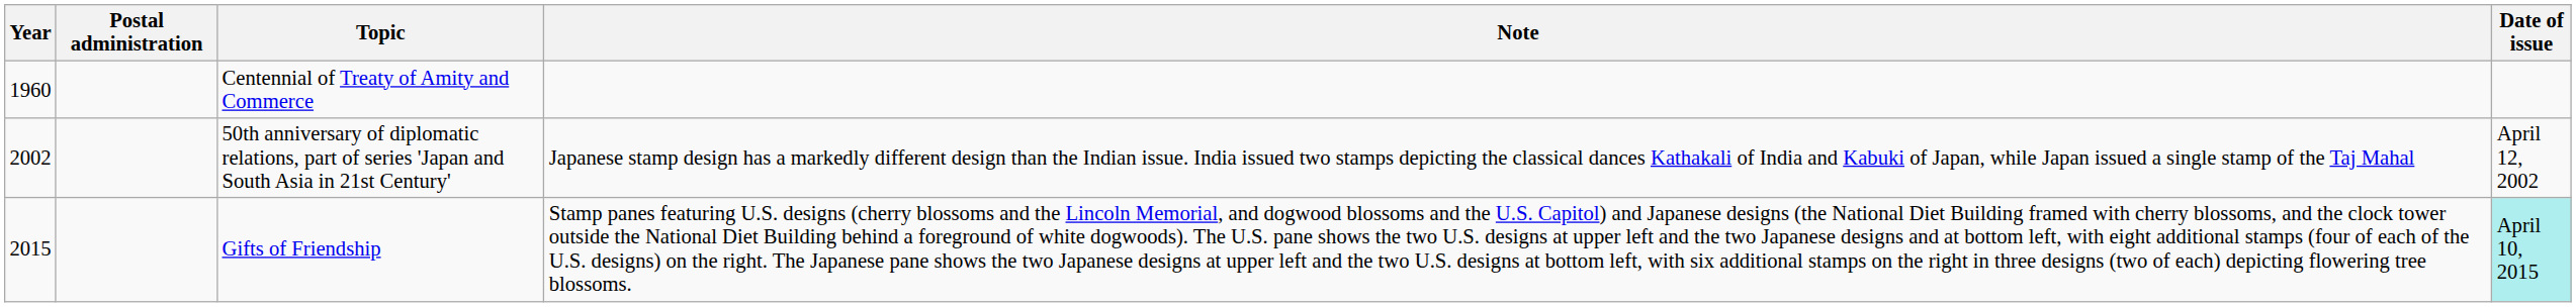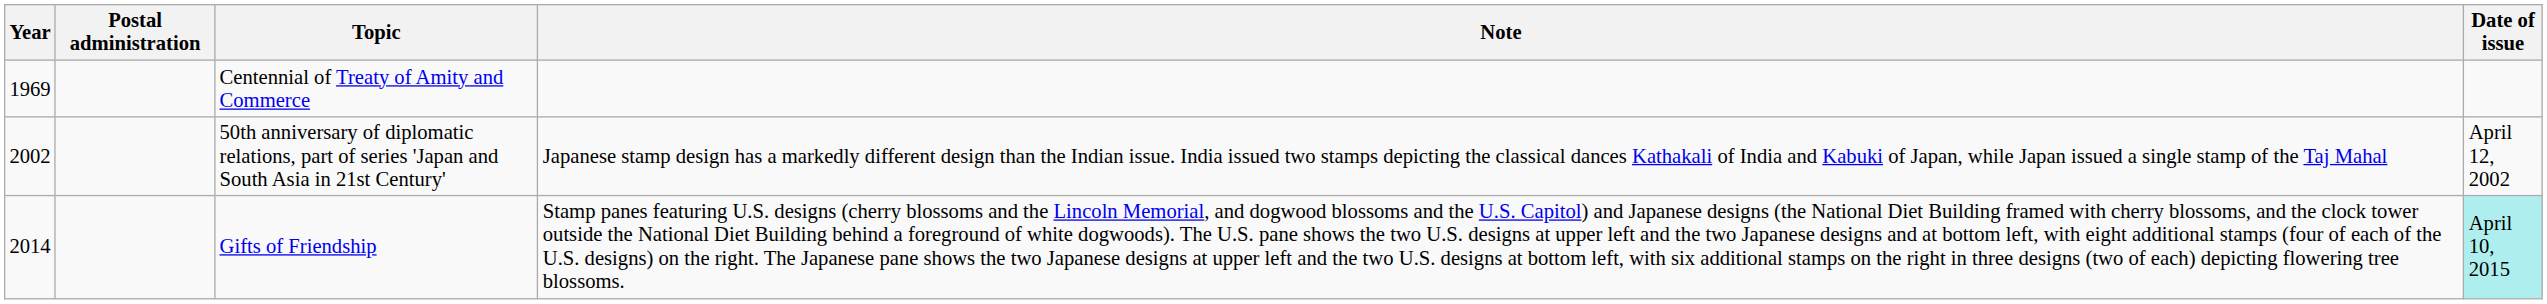 <table class="wikitable">
 <tr>
 <th>Year</th>
 <th>Postal administration</th>
 <th>Topic</th>
 <th>Note</th>
 <th>Date of issue</th>
 </tr>
 <tr>
-<td>1960</td>
+<td>1969</td>
 <td></td>
 <td>Centennial of <a href='#'>Treaty of Amity and Commerce</a></td>
 <td></td>
 <td></td>
 </tr>
 <tr>
 <td>2002</td>
 <td></td>
 <td>50th anniversary of diplomatic relations, part of series 'Japan and South Asia in 21st Century'</td>
 <td>Japanese stamp design has a markedly different design than the Indian issue. India issued two stamps depicting the classical dances <a href='#'>Kathakali</a> of India and <a href='#'>Kabuki</a> of Japan, while Japan issued a single stamp of the <a href='#'>Taj Mahal</a></td>
 <td>April 12, 2002</td>
 </tr>
 <tr>
-<td>2015</td>
+<td>2014</td>
 <td></td>
 <td><a href='#'>Gifts of Friendship</a></td>
 <td>Stamp panes featuring U.S. designs (cherry blossoms and the <a href='#'>Lincoln Memorial</a>, and dogwood blossoms and the <a href='#'>U.S. Capitol</a>) and Japanese designs (the National Diet Building framed with cherry blossoms, and the clock tower outside the National Diet Building behind a foreground of white dogwoods). The U.S. pane shows the two U.S. designs at upper left and the two Japanese designs and at bottom left, with eight additional stamps (four of each of the U.S. designs) on the right. The Japanese pane shows the two Japanese designs at upper left and the two U.S. designs at bottom left, with six additional stamps on the right in three designs (two of each) depicting flowering tree blossoms.</td>
 <td style="background: paleturquoise;">April 10, 2015</td>
 </tr>
 </table>
